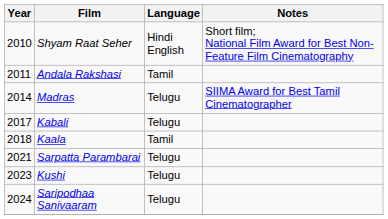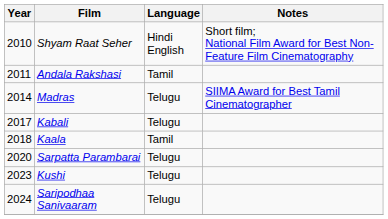 <table class="wikitable sortable">
 <tr>
 <th style="width:35px;">Year</th>
 <th style="width:150px;">Film</th>
 <th style="width:35px;">Language</th>
 <th style="text-align:center; width:250px;" class="unsortable">Notes</th>
 </tr>
 <tr>
 <td>2010</td>
 <td><em>Shyam Raat Seher</em></td>
 <td>Hindi<br>English</td>
 <td>Short film;<br><a href='#'>National Film Award for Best Non-Feature Film Cinematography</a></td>
 </tr>
 <tr>
 <td>2011</td>
 <td><em><a href='#'>Andala Rakshasi</a></em></td>
 <td>Tamil</td>
 <td></td>
 </tr>
 <tr>
 <td>2014</td>
 <td><em><a href='#'>Madras</a></em></td>
 <td>Telugu</td>
 <td><a href='#'>SIIMA Award for Best Tamil Cinematographer</a></td>
 </tr>
 <tr>
 <td>2017</td>
 <td><em><a href='#'>Kabali</a></em></td>
 <td>Telugu</td>
 <td></td>
 </tr>
 <tr>
 <td>2018</td>
 <td><em><a href='#'>Kaala</a></em></td>
 <td>Tamil</td>
 <td></td>
 </tr>
 <tr>
-<td>2021</td>
+<td>2020</td>
 <td><em><a href='#'>Sarpatta Parambarai</a></em></td>
 <td>Telugu</td>
 <td></td>
 </tr>
 <tr>
 <td>2023</td>
 <td><em><a href='#'>Kushi</a></em></td>
 <td>Telugu</td>
 <td></td>
 </tr>
 <tr>
 <td>2024</td>
 <td><em><a href='#'>Saripodhaa Sanivaaram</a></em></td>
 <td>Telugu</td>
 <td></td>
 </tr>
 <tr>
 </tr>
 </table>
